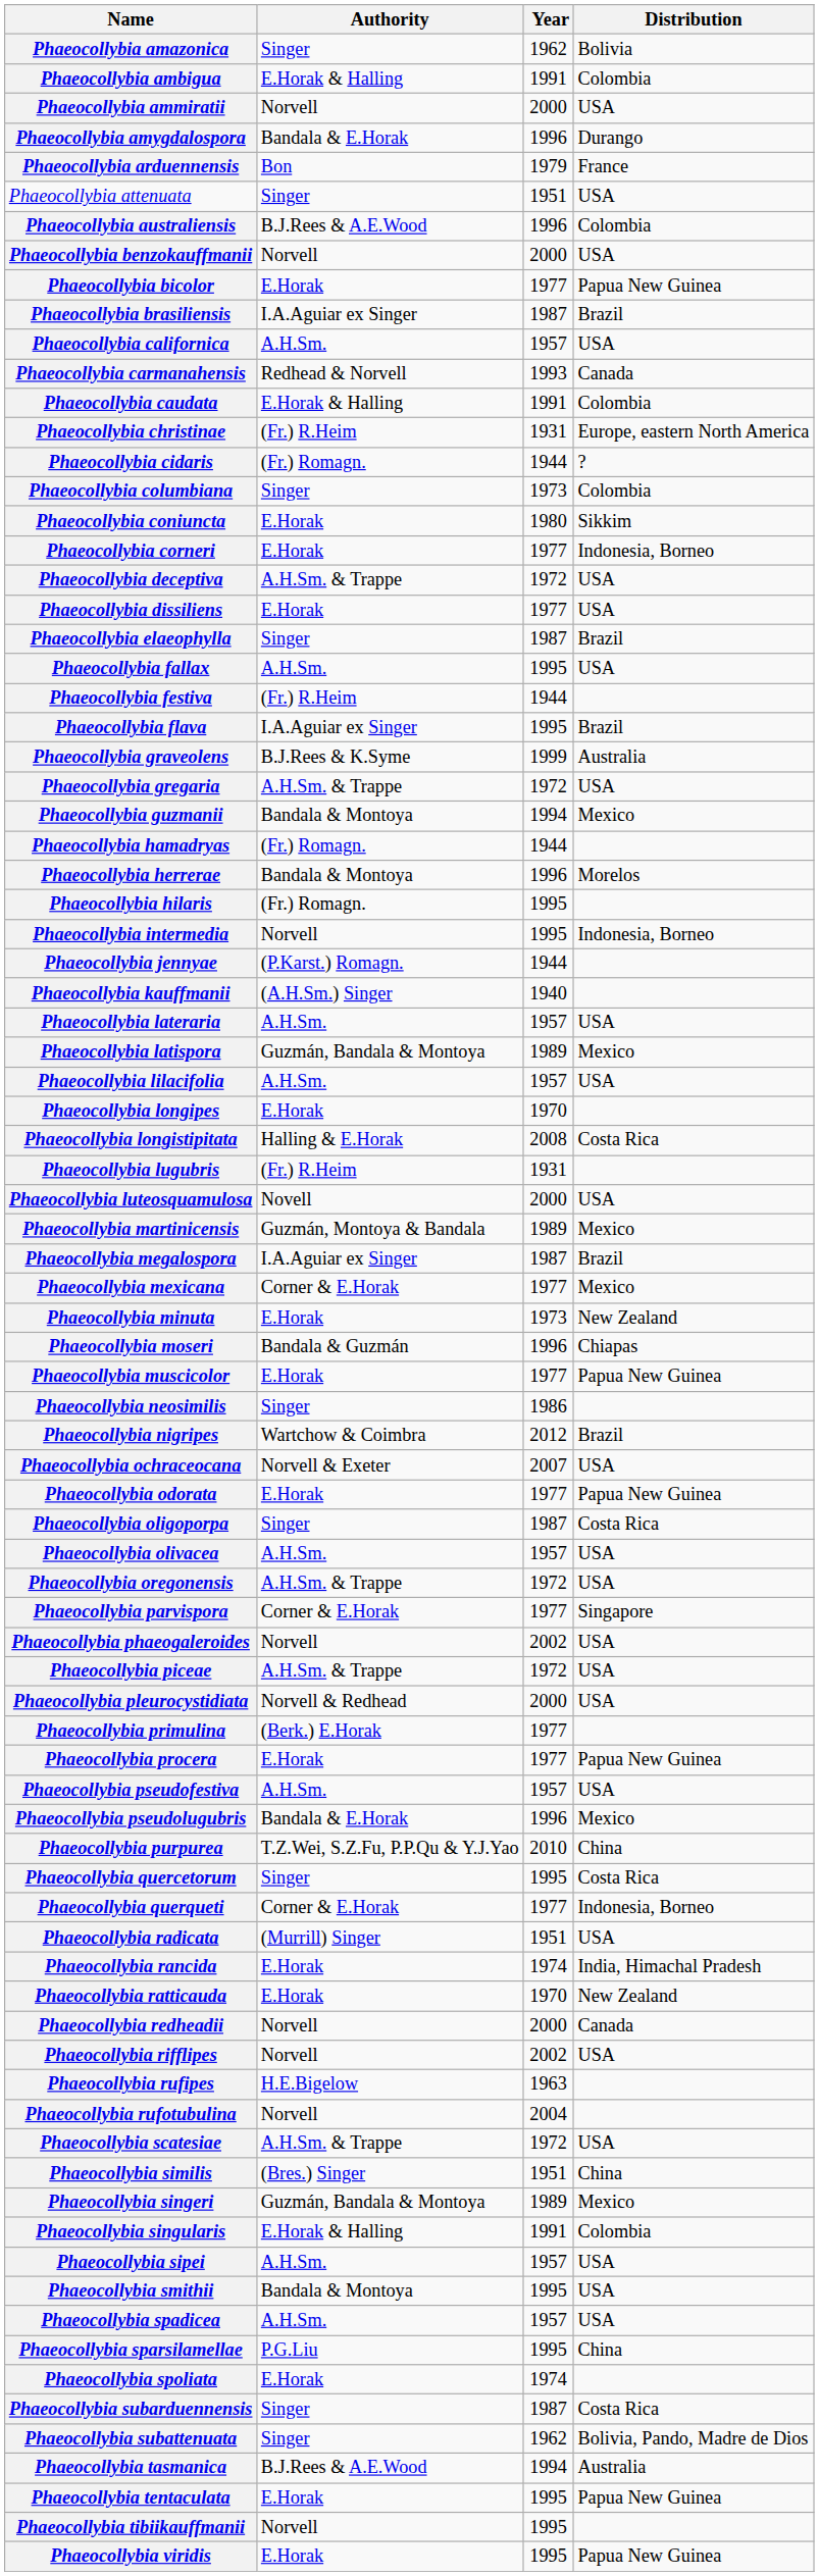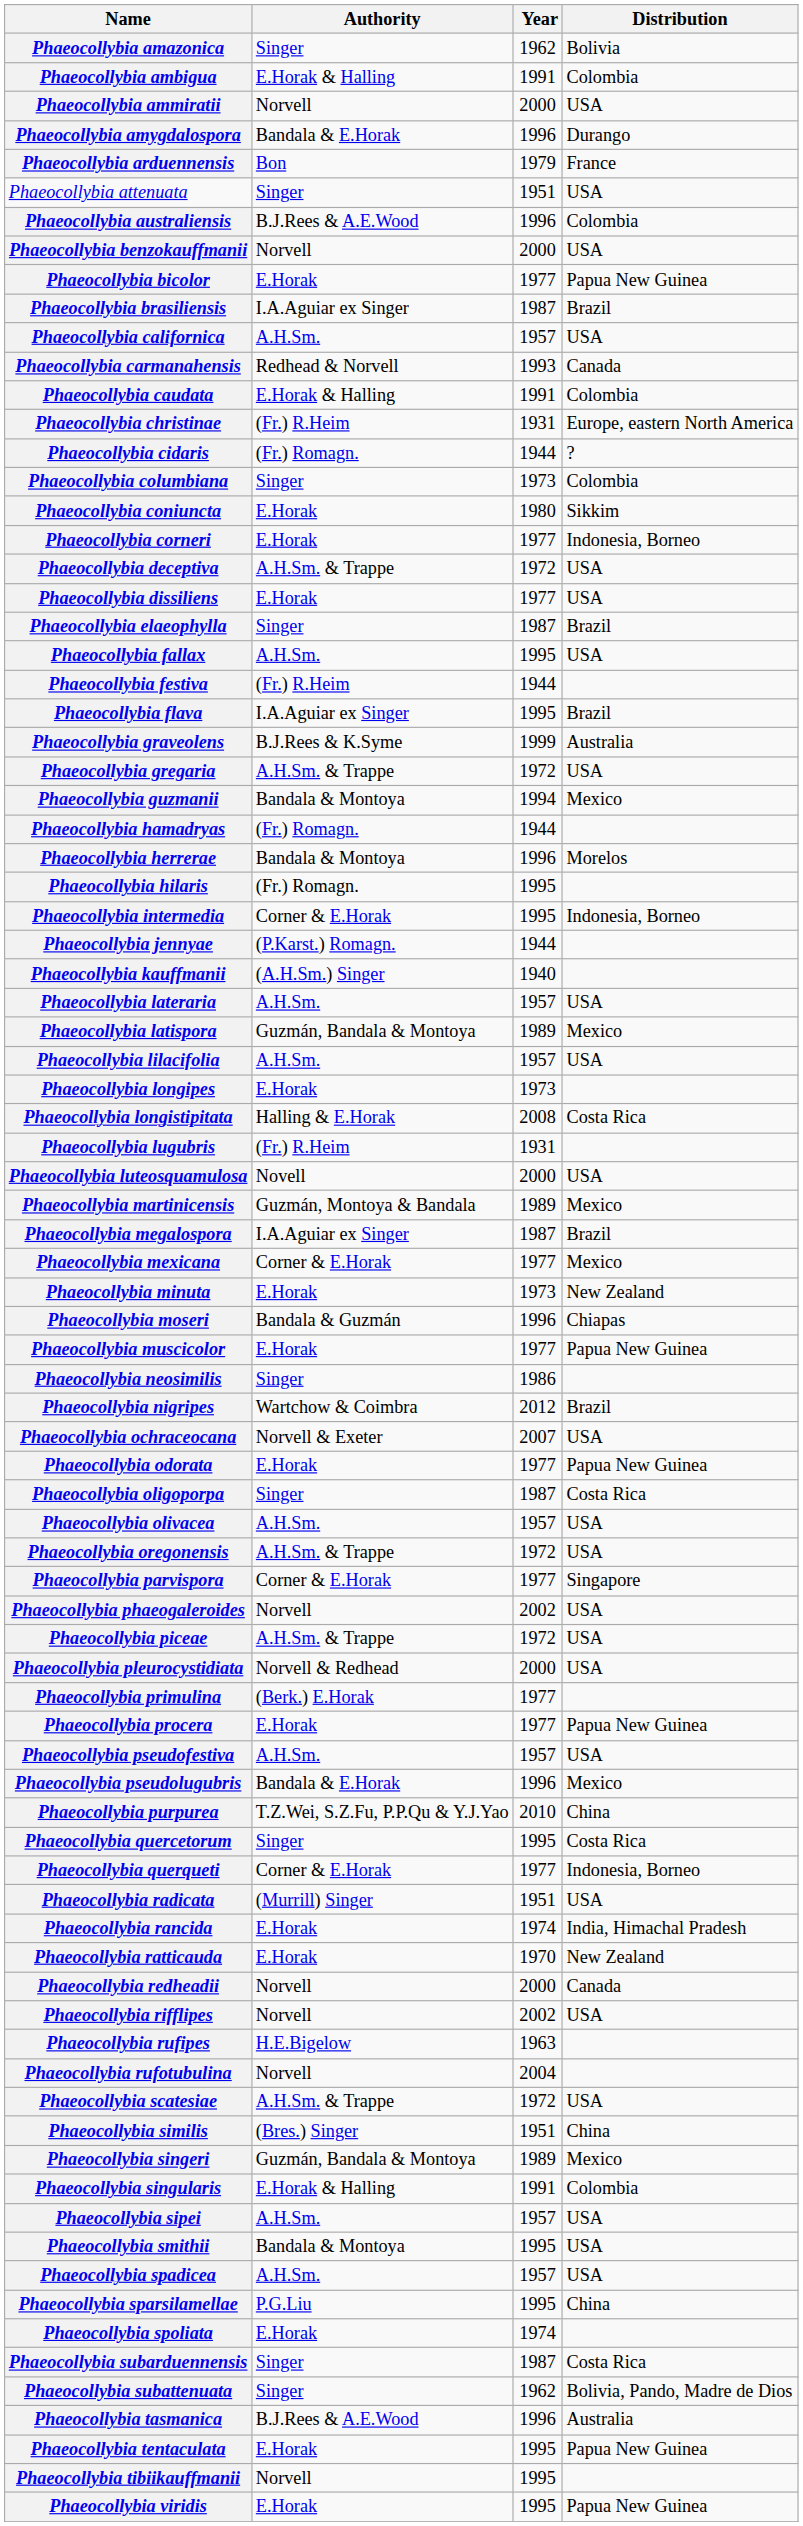 <table class="wikitable sortable plainrowheaders" border="1">
 <tr>
 <th scope="col">Name</th>
 <th scope="col">Authority</th>
 <th scope="col"> Year</th>
 <th class="unsortable" scope="col">Distribution</th>
 </tr>
 <tr>
 <th scope="row"><em><a href='#'>Phaeocollybia amazonica</a></em></th>
 <td><a href='#'>Singer</a></td>
 <td style="text-align:center;">1962</td>
 <td>Bolivia</td>
 </tr>
 <tr>
 <th scope="row"><em><a href='#'>Phaeocollybia ambigua</a></em></th>
 <td><a href='#'>E.Horak</a> & <a href='#'>Halling</a></td>
 <td style="text-align:center;">1991</td>
 <td>Colombia</td>
 </tr>
 <tr>
 <th scope="row"><em><a href='#'>Phaeocollybia ammiratii</a></em></th>
 <td>Norvell</td>
 <td style="text-align:center;">2000</td>
 <td>USA</td>
 </tr>
 <tr>
 <th scope="row"><em><a href='#'>Phaeocollybia amygdalospora</a></em></th>
 <td>Bandala & <a href='#'>E.Horak</a></td>
 <td style="text-align:center;">1996</td>
 <td>Durango</td>
 </tr>
 <tr>
 <th scope="row"><em><a href='#'>Phaeocollybia arduennensis</a></em></th>
 <td><a href='#'>Bon</a></td>
 <td style="text-align:center;">1979</td>
 <td>France</td>
 </tr>
 <tr>
 <td scope="row"><em><a href='#'>Phaeocollybia attenuata</a></em></td>
 <td><a href='#'>Singer</a></td>
 <td style="text-align:center;">1951</td>
 <td>USA</td>
 </tr>
 <tr>
 <th scope="row"><em><a href='#'>Phaeocollybia australiensis</a></em></th>
 <td>B.J.Rees & <a href='#'>A.E.Wood</a></td>
 <td style="text-align:center;">1996</td>
 <td>Colombia</td>
 </tr>
 <tr>
 <th scope="row"><em><a href='#'>Phaeocollybia benzokauffmanii</a></em></th>
 <td>Norvell</td>
 <td style="text-align:center;">2000</td>
 <td>USA</td>
 </tr>
 <tr>
 <th scope="row"><em><a href='#'>Phaeocollybia bicolor</a></em></th>
 <td><a href='#'>E.Horak</a></td>
 <td style="text-align:center;">1977</td>
 <td>Papua New Guinea</td>
 </tr>
 <tr>
 <th scope="row"><em><a href='#'>Phaeocollybia brasiliensis</a></em></th>
 <td>I.A.Aguiar ex Singer</td>
 <td style="text-align:center;">1987</td>
 <td>Brazil</td>
 </tr>
 <tr>
 <th scope="row"><em><a href='#'>Phaeocollybia californica</a></em></th>
 <td><a href='#'>A.H.Sm.</a></td>
 <td style="text-align:center;">1957</td>
 <td>USA</td>
 </tr>
 <tr>
 <th scope="row"><em><a href='#'>Phaeocollybia carmanahensis</a></em></th>
 <td>Redhead & Norvell</td>
 <td style="text-align:center;">1993</td>
 <td>Canada</td>
 </tr>
 <tr>
 <th scope="row"><em><a href='#'>Phaeocollybia caudata</a></em></th>
 <td><a href='#'>E.Horak</a> & Halling</td>
 <td style="text-align:center;">1991</td>
 <td>Colombia</td>
 </tr>
 <tr>
 <th scope="row"><em><a href='#'>Phaeocollybia christinae</a></em></th>
 <td>(<a href='#'>Fr.</a>) <a href='#'>R.Heim</a></td>
 <td style="text-align:center;">1931</td>
 <td>Europe, eastern North America</td>
 </tr>
 <tr>
 <th scope="row"><em><a href='#'>Phaeocollybia cidaris</a></em></th>
 <td>(<a href='#'>Fr.</a>) <a href='#'>Romagn.</a></td>
 <td style="text-align:center;">1944</td>
 <td>?</td>
 </tr>
 <tr>
 <th scope="row"><em><a href='#'>Phaeocollybia columbiana</a></em></th>
 <td><a href='#'>Singer</a></td>
 <td style="text-align:center;">1973</td>
 <td>Colombia</td>
 </tr>
 <tr>
 <th scope="row"><em><a href='#'>Phaeocollybia coniuncta</a></em></th>
 <td><a href='#'>E.Horak</a></td>
 <td style="text-align:center;">1980</td>
 <td>Sikkim</td>
 </tr>
 <tr>
 <th scope="row"><em><a href='#'>Phaeocollybia corneri</a></em></th>
 <td><a href='#'>E.Horak</a></td>
 <td style="text-align:center;">1977</td>
 <td>Indonesia, Borneo</td>
 </tr>
 <tr>
 <th scope="row"><em><a href='#'>Phaeocollybia deceptiva</a></em></th>
 <td><a href='#'>A.H.Sm.</a> & Trappe</td>
 <td style="text-align:center;">1972</td>
 <td>USA</td>
 </tr>
 <tr>
 <th scope="row"><em><a href='#'>Phaeocollybia dissiliens</a></em></th>
 <td><a href='#'>E.Horak</a></td>
 <td style="text-align:center;">1977</td>
 <td>USA</td>
 </tr>
 <tr>
 <th scope="row"><em><a href='#'>Phaeocollybia elaeophylla</a></em></th>
 <td><a href='#'>Singer</a></td>
 <td style="text-align:center;">1987</td>
 <td>Brazil</td>
 </tr>
 <tr>
 <th scope="row"><em><a href='#'>Phaeocollybia fallax</a></em></th>
 <td><a href='#'>A.H.Sm.</a></td>
 <td style="text-align:center;">1995</td>
 <td>USA</td>
 </tr>
 <tr>
 <th scope="row"><em><a href='#'>Phaeocollybia festiva</a></em></th>
 <td>(<a href='#'>Fr.</a>) <a href='#'>R.Heim</a></td>
 <td style="text-align:center;">1944</td>
 <td></td>
 </tr>
 <tr>
 <th scope="row"><em><a href='#'>Phaeocollybia flava</a></em></th>
 <td>I.A.Aguiar ex <a href='#'>Singer</a></td>
 <td style="text-align:center;">1995</td>
 <td>Brazil</td>
 </tr>
 <tr>
 <th scope="row"><em><a href='#'>Phaeocollybia graveolens</a></em></th>
 <td>B.J.Rees & K.Syme</td>
 <td style="text-align:center;">1999</td>
 <td>Australia</td>
 </tr>
 <tr>
 <th scope="row"><em><a href='#'>Phaeocollybia gregaria</a></em></th>
 <td><a href='#'>A.H.Sm.</a> & Trappe</td>
 <td style="text-align:center;">1972</td>
 <td>USA</td>
 </tr>
 <tr>
 <th scope="row"><em><a href='#'>Phaeocollybia guzmanii</a></em></th>
 <td>Bandala & Montoya</td>
 <td style="text-align:center;">1994</td>
 <td>Mexico</td>
 </tr>
 <tr>
 <th scope="row"><em><a href='#'>Phaeocollybia hamadryas</a></em></th>
 <td>(<a href='#'>Fr.</a>) <a href='#'>Romagn.</a></td>
 <td style="text-align:center;">1944</td>
 <td></td>
 </tr>
 <tr>
 <th scope="row"><em><a href='#'>Phaeocollybia herrerae</a></em></th>
 <td>Bandala & Montoya</td>
 <td style="text-align:center;">1996</td>
 <td>Morelos</td>
 </tr>
 <tr>
 <th scope="row"><em><a href='#'>Phaeocollybia hilaris</a></em></th>
 <td>(Fr.) Romagn.</td>
 <td style="text-align:center;">1995</td>
 <td></td>
 </tr>
 <tr>
 <th scope="row"><em><a href='#'>Phaeocollybia intermedia</a></em></th>
-<td>Norvell</td>
+<td>Corner & <a href='#'>E.Horak</a></td>
 <td style="text-align:center;">1995</td>
 <td>Indonesia, Borneo</td>
 </tr>
 <tr>
 <th scope="row"><em><a href='#'>Phaeocollybia jennyae</a></em></th>
 <td>(<a href='#'>P.Karst.</a>) <a href='#'>Romagn.</a></td>
 <td style="text-align:center;">1944</td>
 <td></td>
 </tr>
 <tr>
 <th scope="row"><em><a href='#'>Phaeocollybia kauffmanii</a></em></th>
 <td>(<a href='#'>A.H.Sm.</a>) <a href='#'>Singer</a></td>
 <td style="text-align:center;">1940</td>
 <td></td>
 </tr>
 <tr>
 <th scope="row"><em><a href='#'>Phaeocollybia lateraria</a></em></th>
 <td><a href='#'>A.H.Sm.</a></td>
 <td style="text-align:center;">1957</td>
 <td>USA</td>
 </tr>
 <tr>
 <th scope="row"><em><a href='#'>Phaeocollybia latispora</a></em></th>
 <td>Guzmán, Bandala & Montoya</td>
 <td style="text-align:center;">1989</td>
 <td>Mexico</td>
 </tr>
 <tr>
 <th scope="row"><em><a href='#'>Phaeocollybia lilacifolia</a></em></th>
 <td><a href='#'>A.H.Sm.</a></td>
 <td style="text-align:center;">1957</td>
 <td>USA</td>
 </tr>
 <tr>
 <th scope="row"><em><a href='#'>Phaeocollybia longipes</a></em></th>
 <td><a href='#'>E.Horak</a></td>
-<td style="text-align:center;">1970</td>
+<td style="text-align:center;">1973</td>
 <td></td>
 </tr>
 <tr>
 <th scope="row"><em><a href='#'>Phaeocollybia longistipitata</a></em></th>
 <td>Halling & <a href='#'>E.Horak</a></td>
 <td style="text-align:center;">2008</td>
 <td>Costa Rica</td>
 </tr>
 <tr>
 <th scope="row"><em><a href='#'>Phaeocollybia lugubris</a></em></th>
 <td>(<a href='#'>Fr.</a>) <a href='#'>R.Heim</a></td>
 <td style="text-align:center;">1931</td>
 <td></td>
 </tr>
 <tr>
 <th scope="row"><em><a href='#'>Phaeocollybia luteosquamulosa</a></em></th>
 <td>Novell</td>
 <td style="text-align:center;">2000</td>
 <td>USA</td>
 </tr>
 <tr>
 <th scope="row"><em><a href='#'>Phaeocollybia martinicensis</a></em></th>
 <td>Guzmán, Montoya & Bandala</td>
 <td style="text-align:center;">1989</td>
 <td>Mexico</td>
 </tr>
 <tr>
 <th scope="row"><em><a href='#'>Phaeocollybia megalospora</a></em></th>
 <td>I.A.Aguiar ex <a href='#'>Singer</a></td>
 <td style="text-align:center;">1987</td>
 <td>Brazil</td>
 </tr>
 <tr>
 <th scope="row"><em><a href='#'>Phaeocollybia mexicana</a></em></th>
 <td>Corner & <a href='#'>E.Horak</a></td>
 <td style="text-align:center;">1977</td>
 <td>Mexico</td>
 </tr>
 <tr>
 <th scope="row"><em><a href='#'>Phaeocollybia minuta</a></em></th>
 <td><a href='#'>E.Horak</a></td>
 <td style="text-align:center;">1973</td>
 <td>New Zealand</td>
 </tr>
 <tr>
 <th scope="row"><em><a href='#'>Phaeocollybia moseri</a></em></th>
 <td>Bandala & Guzmán</td>
 <td style="text-align:center;">1996</td>
 <td>Chiapas</td>
 </tr>
 <tr>
 <th scope="row"><em><a href='#'>Phaeocollybia muscicolor</a></em></th>
 <td><a href='#'>E.Horak</a></td>
 <td style="text-align:center;">1977</td>
 <td>Papua New Guinea</td>
 </tr>
 <tr>
 <th scope="row"><em><a href='#'>Phaeocollybia neosimilis</a></em></th>
 <td><a href='#'>Singer</a></td>
 <td style="text-align:center;">1986</td>
 <td></td>
 </tr>
 <tr>
 <th scope="row"><em><a href='#'>Phaeocollybia nigripes</a></em></th>
 <td>Wartchow & Coimbra</td>
 <td style="text-align:center;">2012</td>
 <td>Brazil</td>
 </tr>
 <tr>
 <th scope="row"><em><a href='#'>Phaeocollybia ochraceocana</a></em></th>
 <td>Norvell & Exeter</td>
 <td style="text-align:center;">2007</td>
 <td>USA</td>
 </tr>
 <tr>
 <th scope="row"><em><a href='#'>Phaeocollybia odorata</a></em></th>
 <td><a href='#'>E.Horak</a></td>
 <td style="text-align:center;">1977</td>
 <td>Papua New Guinea</td>
 </tr>
 <tr>
 <th scope="row"><em><a href='#'>Phaeocollybia oligoporpa</a></em></th>
 <td><a href='#'>Singer</a></td>
 <td style="text-align:center;">1987</td>
 <td>Costa Rica</td>
 </tr>
 <tr>
 <th scope="row"><em><a href='#'>Phaeocollybia olivacea</a></em></th>
 <td><a href='#'>A.H.Sm.</a></td>
 <td style="text-align:center;">1957</td>
 <td>USA</td>
 </tr>
 <tr>
 <th scope="row"><em><a href='#'>Phaeocollybia oregonensis</a></em></th>
 <td><a href='#'>A.H.Sm.</a> & Trappe</td>
 <td style="text-align:center;">1972</td>
 <td>USA</td>
 </tr>
 <tr>
 <th scope="row"><em><a href='#'>Phaeocollybia parvispora</a></em></th>
 <td>Corner & <a href='#'>E.Horak</a></td>
 <td style="text-align:center;">1977</td>
 <td>Singapore</td>
 </tr>
 <tr>
 <th scope="row"><em><a href='#'>Phaeocollybia phaeogaleroides</a></em></th>
 <td>Norvell</td>
 <td style="text-align:center;">2002</td>
 <td>USA</td>
 </tr>
 <tr>
 <th scope="row"><em><a href='#'>Phaeocollybia piceae</a></em></th>
 <td><a href='#'>A.H.Sm.</a> & Trappe </td>
 <td style="text-align:center;">1972</td>
 <td>USA</td>
 </tr>
 <tr>
 <th scope="row"><em><a href='#'>Phaeocollybia pleurocystidiata</a></em></th>
 <td>Norvell & Redhead</td>
 <td style="text-align:center;">2000</td>
 <td>USA</td>
 </tr>
 <tr>
 <th scope="row"><em><a href='#'>Phaeocollybia primulina</a></em></th>
 <td>(<a href='#'>Berk.</a>) <a href='#'>E.Horak</a></td>
 <td style="text-align:center;">1977</td>
 <td></td>
 </tr>
 <tr>
 <th scope="row"><em><a href='#'>Phaeocollybia procera</a></em></th>
 <td><a href='#'>E.Horak</a></td>
 <td style="text-align:center;">1977</td>
 <td>Papua New Guinea</td>
 </tr>
 <tr>
 <th scope="row"><em><a href='#'>Phaeocollybia pseudofestiva</a></em></th>
 <td><a href='#'>A.H.Sm.</a></td>
 <td style="text-align:center;">1957</td>
 <td>USA</td>
 </tr>
 <tr>
 <th scope="row"><em><a href='#'>Phaeocollybia pseudolugubris</a></em></th>
 <td>Bandala & <a href='#'>E.Horak</a></td>
 <td style="text-align:center;">1996</td>
 <td>Mexico</td>
 </tr>
 <tr>
 <th scope="row"><em><a href='#'>Phaeocollybia purpurea</a></em></th>
 <td>T.Z.Wei, S.Z.Fu, P.P.Qu & Y.J.Yao</td>
 <td style="text-align:center;">2010</td>
 <td>China</td>
 </tr>
 <tr>
 <th scope="row"><em><a href='#'>Phaeocollybia quercetorum</a></em></th>
 <td><a href='#'>Singer</a></td>
 <td style="text-align:center;">1995</td>
 <td>Costa Rica</td>
 </tr>
 <tr>
 <th scope="row"><em><a href='#'>Phaeocollybia querqueti</a></em></th>
 <td>Corner & <a href='#'>E.Horak</a></td>
 <td style="text-align:center;">1977</td>
 <td>Indonesia, Borneo</td>
 </tr>
 <tr>
 <th scope="row"><em><a href='#'>Phaeocollybia radicata</a></em></th>
 <td>(<a href='#'>Murrill</a>) <a href='#'>Singer</a></td>
 <td style="text-align:center;">1951</td>
 <td>USA</td>
 </tr>
 <tr>
 <th scope="row"><em><a href='#'>Phaeocollybia rancida</a></em></th>
 <td><a href='#'>E.Horak</a></td>
 <td style="text-align:center;">1974</td>
 <td>India, Himachal Pradesh</td>
 </tr>
 <tr>
 <th scope="row"><em><a href='#'>Phaeocollybia ratticauda</a></em></th>
 <td><a href='#'>E.Horak</a></td>
 <td style="text-align:center;">1970</td>
 <td>New Zealand</td>
 </tr>
 <tr>
 <th scope="row"><em><a href='#'>Phaeocollybia redheadii</a></em></th>
 <td>Norvell</td>
 <td style="text-align:center;">2000</td>
 <td>Canada</td>
 </tr>
 <tr>
 <th scope="row"><em><a href='#'>Phaeocollybia rifflipes</a></em></th>
 <td>Norvell</td>
 <td style="text-align:center;">2002</td>
 <td>USA</td>
 </tr>
 <tr>
 <th scope="row"><em><a href='#'>Phaeocollybia rufipes</a></em></th>
 <td><a href='#'>H.E.Bigelow</a></td>
 <td style="text-align:center;">1963</td>
 <td></td>
 </tr>
 <tr>
 <th scope="row"><em><a href='#'>Phaeocollybia rufotubulina</a></em></th>
 <td>Norvell</td>
 <td style="text-align:center;">2004</td>
 <td></td>
 </tr>
 <tr>
 <th scope="row"><em><a href='#'>Phaeocollybia scatesiae</a></em></th>
 <td><a href='#'>A.H.Sm.</a> & Trappe</td>
 <td style="text-align:center;">1972</td>
 <td>USA</td>
 </tr>
 <tr>
 <th scope="row"><em><a href='#'>Phaeocollybia similis</a></em></th>
 <td>(<a href='#'>Bres.</a>) <a href='#'>Singer</a></td>
 <td style="text-align:center;">1951</td>
 <td>China</td>
 </tr>
 <tr>
 <th scope="row"><em><a href='#'>Phaeocollybia singeri</a></em></th>
 <td>Guzmán, Bandala & Montoya</td>
 <td style="text-align:center;">1989</td>
 <td>Mexico</td>
 </tr>
 <tr>
 <th scope="row"><em><a href='#'>Phaeocollybia singularis</a></em></th>
 <td><a href='#'>E.Horak</a> & Halling</td>
 <td style="text-align:center;">1991</td>
 <td>Colombia</td>
 </tr>
 <tr>
 <th scope="row"><em><a href='#'>Phaeocollybia sipei</a></em></th>
 <td><a href='#'>A.H.Sm.</a></td>
 <td style="text-align:center;">1957</td>
 <td>USA</td>
 </tr>
 <tr>
 <th scope="row"><em><a href='#'>Phaeocollybia smithii</a></em></th>
 <td>Bandala & Montoya</td>
 <td style="text-align:center;">1995</td>
 <td>USA</td>
 </tr>
 <tr>
 <th scope="row"><em><a href='#'>Phaeocollybia spadicea</a></em></th>
 <td><a href='#'>A.H.Sm.</a></td>
 <td style="text-align:center;">1957</td>
 <td>USA</td>
 </tr>
 <tr>
 <th scope="row"><em><a href='#'>Phaeocollybia sparsilamellae</a></em></th>
 <td><a href='#'>P.G.Liu</a></td>
 <td style="text-align:center;">1995</td>
 <td>China</td>
 </tr>
 <tr>
 <th scope="row"><em><a href='#'>Phaeocollybia spoliata</a></em></th>
 <td><a href='#'>E.Horak</a></td>
 <td style="text-align:center;">1974</td>
 <td></td>
 </tr>
 <tr>
 <th scope="row"><em><a href='#'>Phaeocollybia subarduennensis</a></em></th>
 <td><a href='#'>Singer</a></td>
 <td style="text-align:center;">1987</td>
 <td>Costa Rica</td>
 </tr>
 <tr>
 <th scope="row"><em><a href='#'>Phaeocollybia subattenuata</a></em></th>
 <td><a href='#'>Singer</a></td>
 <td style="text-align:center;">1962</td>
 <td>Bolivia, Pando, Madre de Dios</td>
 </tr>
 <tr>
 <th scope="row"><em><a href='#'>Phaeocollybia tasmanica</a></em></th>
 <td>B.J.Rees & <a href='#'>A.E.Wood</a></td>
-<td style="text-align:center;">1994</td>
+<td style="text-align:center;">1996</td>
 <td>Australia</td>
 </tr>
 <tr>
 <th scope="row"><em><a href='#'>Phaeocollybia tentaculata</a></em></th>
 <td><a href='#'>E.Horak</a></td>
 <td style="text-align:center;">1995</td>
 <td>Papua New Guinea</td>
 </tr>
 <tr>
 <th scope="row"><em><a href='#'>Phaeocollybia tibiikauffmanii</a></em></th>
 <td>Norvell</td>
 <td style="text-align:center;">1995</td>
 <td></td>
 </tr>
 <tr>
 <th scope="row"><em><a href='#'>Phaeocollybia viridis</a></em></th>
 <td><a href='#'>E.Horak</a></td>
 <td style="text-align:center;">1995</td>
 <td>Papua New Guinea</td>
 </tr>
 </table>
